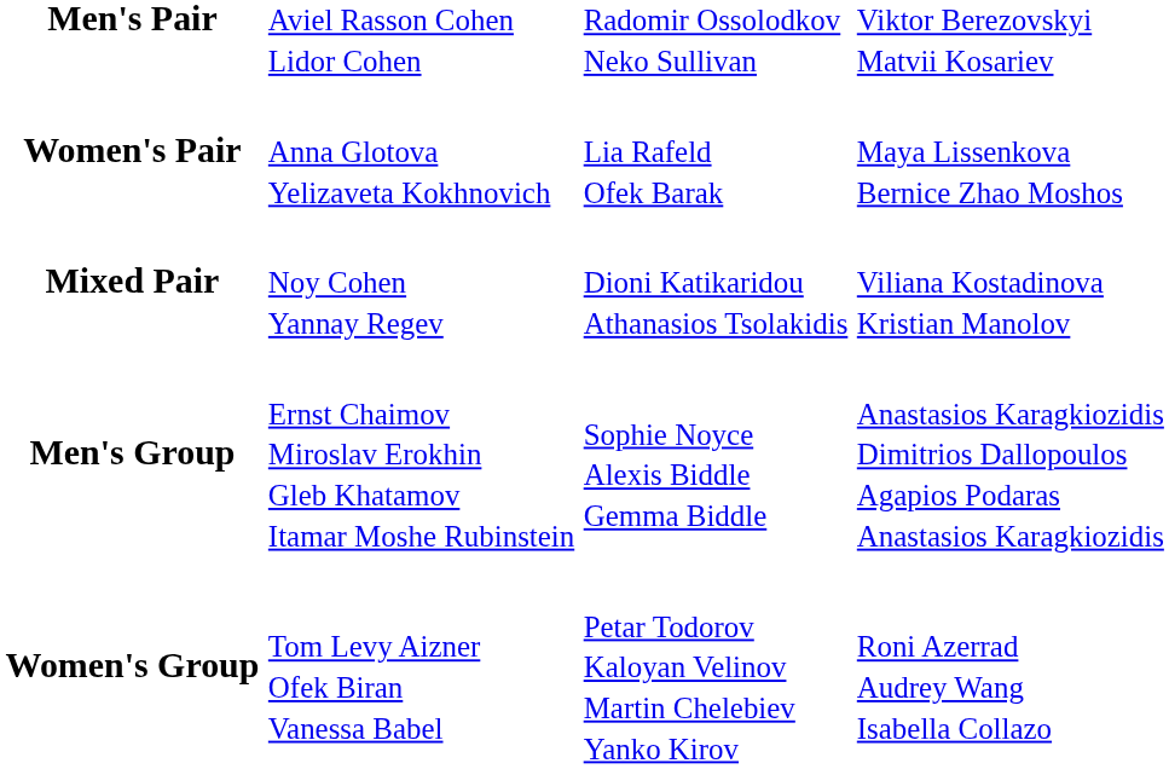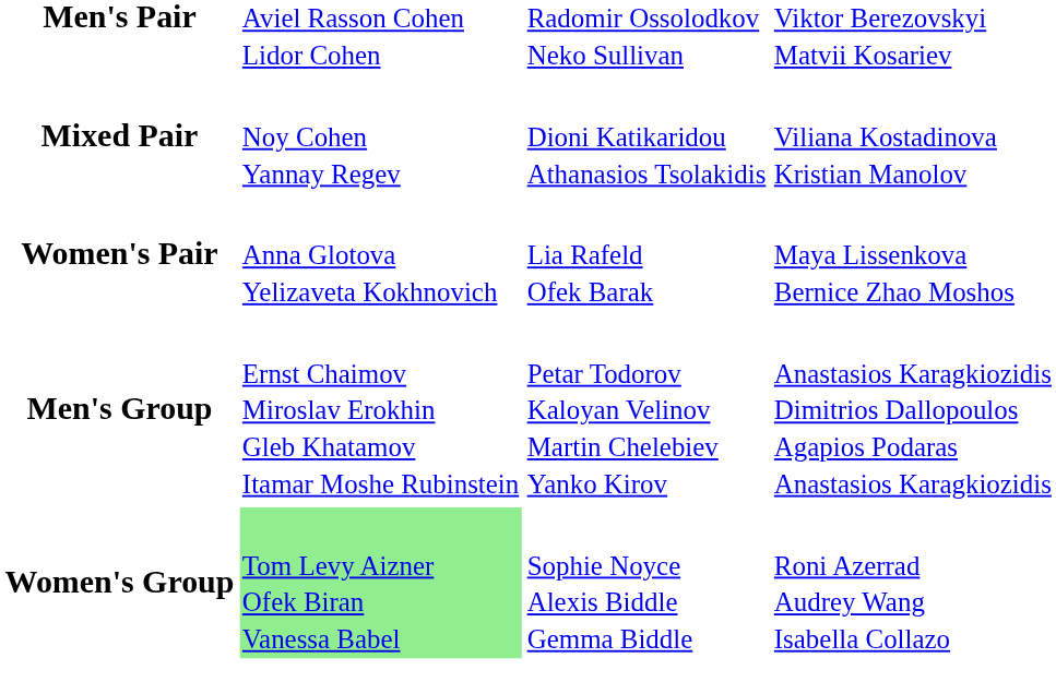 <table>
 <tr>
 <th scope=row>Men's Pair</th>
 <td><br><small><a href='#'>Aviel Rasson Cohen</a><br><a href='#'>Lidor Cohen</a></small></td>
 <td><br><small><a href='#'>Radomir Ossolodkov</a><br><a href='#'>Neko Sullivan</a></small></td>
 <td><br><small><a href='#'>Viktor Berezovskyi</a><br><a href='#'>Matvii Kosariev</a></small></td>
 </tr>
 <tr>
+<th scope=row>Mixed Pair</th>
+<td><br><small><a href='#'>Noy Cohen</a><br><a href='#'>Yannay Regev</a></small></td>
+<td><br><small><a href='#'>Dioni Katikaridou</a><br><a href='#'>Athanasios Tsolakidis</a></small></td>
+<td><br><small><a href='#'>Viliana Kostadinova</a><br><a href='#'>Kristian Manolov</a></small></td>
+</tr>
+<tr>
 <th scope=row>Women's Pair</th>
 <td><br><small><a href='#'>Anna Glotova</a><br><a href='#'>Yelizaveta Kokhnovich</a></small></td>
 <td><br><small><a href='#'>Lia Rafeld</a><br><a href='#'>Ofek Barak</a></small></td>
 <td><br><small><a href='#'>Maya Lissenkova</a><br><a href='#'>Bernice Zhao Moshos</a></small></td>
 </tr>
 <tr>
-<th scope=row>Mixed Pair</th>
-<td><br><small><a href='#'>Noy Cohen</a><br><a href='#'>Yannay Regev</a></small></td>
-<td><br><small><a href='#'>Dioni Katikaridou</a><br><a href='#'>Athanasios Tsolakidis</a></small></td>
-<td><br><small><a href='#'>Viliana Kostadinova</a><br><a href='#'>Kristian Manolov</a></small></td>
-</tr>
-<tr>
 <th scope=row>Men's Group</th>
 <td><br><small><a href='#'>Ernst Chaimov</a><br><a href='#'>Miroslav Erokhin</a><br><a href='#'>Gleb Khatamov</a><br><a href='#'>Itamar Moshe Rubinstein</a></small></td>
-<td><br><small><a href='#'>Sophie Noyce</a><br><a href='#'>Alexis Biddle</a><br><a href='#'>Gemma Biddle</a></small></td>
+<td><br><small><a href='#'>Petar Todorov</a><br><a href='#'>Kaloyan Velinov</a><br><a href='#'>Martin Chelebiev</a><br><a href='#'>Yanko Kirov</a></small></td>
 <td><br><small><a href='#'>Anastasios Karagkiozidis</a><br><a href='#'>Dimitrios Dallopoulos</a><br><a href='#'>Agapios Podaras</a><br><a href='#'>Anastasios Karagkiozidis</a></small></td>
 </tr>
 <tr>
 <th scope=row>Women's Group</th>
-<td><br><small><a href='#'>Tom Levy Aizner</a><br><a href='#'>Ofek Biran</a><br><a href='#'>Vanessa Babel</a></small></td>
-<td><br><small><a href='#'>Petar Todorov</a><br><a href='#'>Kaloyan Velinov</a><br><a href='#'>Martin Chelebiev</a><br><a href='#'>Yanko Kirov</a></small></td>
+<td style="background: lightgreen;"><br><small><a href='#'>Tom Levy Aizner</a><br><a href='#'>Ofek Biran</a><br><a href='#'>Vanessa Babel</a></small></td>
+<td><br><small><a href='#'>Sophie Noyce</a><br><a href='#'>Alexis Biddle</a><br><a href='#'>Gemma Biddle</a></small></td>
 <td><br><small><a href='#'>Roni Azerrad</a><br><a href='#'>Audrey Wang</a><br><a href='#'>Isabella Collazo</a></small></td>
 </tr>
 </table>
